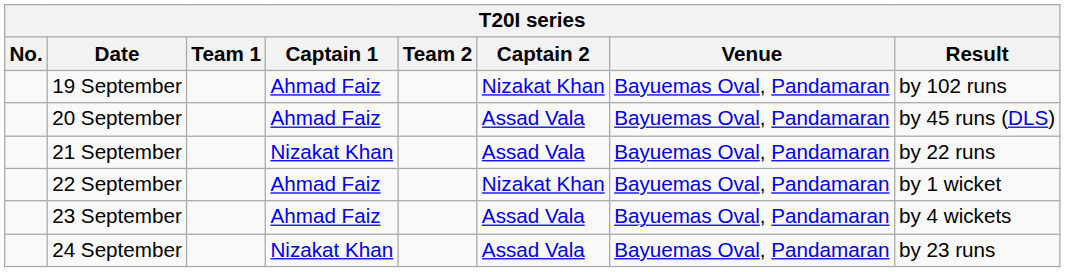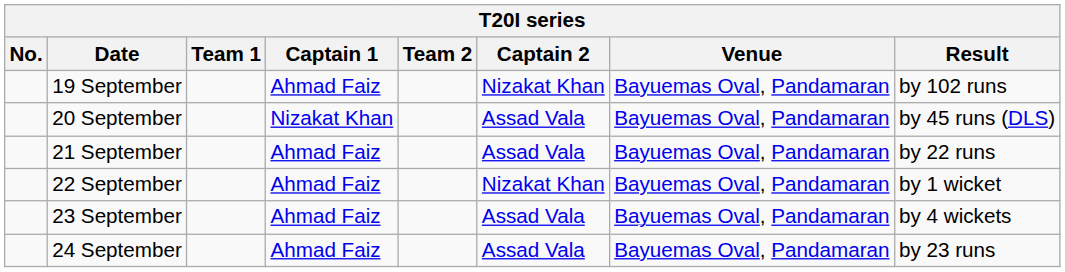 <table class="wikitable">
 <tr>
 <th colspan="9">T20I series</th>
 </tr>
 <tr>
 <th>No.</th>
 <th>Date</th>
 <th>Team 1</th>
 <th>Captain 1</th>
 <th>Team 2</th>
 <th>Captain 2</th>
 <th>Venue</th>
 <th>Result</th>
 </tr>
 <tr>
 <td></td>
 <td>19 September</td>
 <td></td>
 <td><a href='#'>Ahmad Faiz</a></td>
 <td></td>
 <td><a href='#'>Nizakat Khan</a></td>
 <td><a href='#'>Bayuemas Oval</a>, <a href='#'>Pandamaran</a></td>
 <td> by 102 runs</td>
 </tr>
 <tr>
 <td></td>
 <td>20 September</td>
 <td></td>
-<td><a href='#'>Ahmad Faiz</a></td>
+<td><a href='#'>Nizakat Khan</a></td>
 <td></td>
 <td><a href='#'>Assad Vala</a></td>
 <td><a href='#'>Bayuemas Oval</a>, <a href='#'>Pandamaran</a></td>
 <td> by 45 runs (<a href='#'>DLS</a>)</td>
 </tr>
 <tr>
 <td></td>
 <td>21 September</td>
 <td></td>
-<td><a href='#'>Nizakat Khan</a></td>
+<td><a href='#'>Ahmad Faiz</a></td>
 <td></td>
 <td><a href='#'>Assad Vala</a></td>
 <td><a href='#'>Bayuemas Oval</a>, <a href='#'>Pandamaran</a></td>
 <td> by 22 runs</td>
 </tr>
 <tr>
 <td></td>
 <td>22 September</td>
 <td></td>
 <td><a href='#'>Ahmad Faiz</a></td>
 <td></td>
 <td><a href='#'>Nizakat Khan</a></td>
 <td><a href='#'>Bayuemas Oval</a>, <a href='#'>Pandamaran</a></td>
 <td> by 1 wicket</td>
 </tr>
 <tr>
 <td></td>
 <td>23 September</td>
 <td></td>
 <td><a href='#'>Ahmad Faiz</a></td>
 <td></td>
 <td><a href='#'>Assad Vala</a></td>
 <td><a href='#'>Bayuemas Oval</a>, <a href='#'>Pandamaran</a></td>
 <td> by 4 wickets</td>
 </tr>
 <tr>
 <td></td>
 <td>24 September</td>
 <td></td>
-<td><a href='#'>Nizakat Khan</a></td>
+<td><a href='#'>Ahmad Faiz</a></td>
 <td></td>
 <td><a href='#'>Assad Vala</a></td>
 <td><a href='#'>Bayuemas Oval</a>, <a href='#'>Pandamaran</a></td>
 <td> by 23 runs</td>
 </tr>
 </table>
